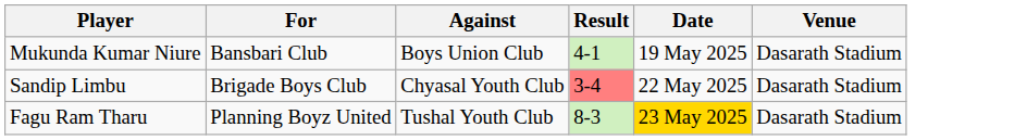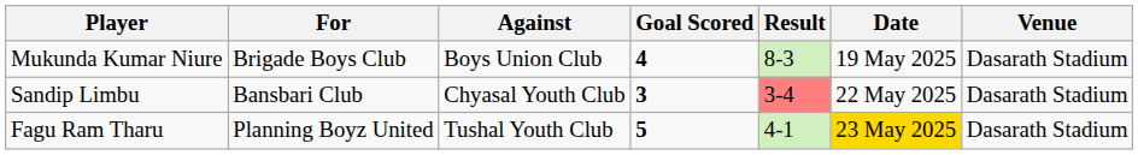 <table class="wikitable">
 <tr>
 <th>Player</th>
 <th>For</th>
 <th>Against</th>
+<th>Goal Scored</th>
 <th>Result</th>
 <th>Date</th>
 <th>Venue</th>
 </tr>
 <tr>
 <td align="left"> Mukunda Kumar Niure</td>
-<td align="left">Bansbari Club</td>
+<td align="left">Brigade Boys Club</td>
 <td>Boys Union Club</td>
-<td style="background:#D0F0C0;">4-1</td>
+<td><strong>4</strong></td>
+<td style="background:#D0F0C0;">8-3</td>
 <td>19 May 2025</td>
 <td>Dasarath Stadium</td>
 </tr>
 <tr>
 <td align="left"> Sandip Limbu</td>
-<td align="left">Brigade Boys Club</td>
+<td align="left">Bansbari Club</td>
 <td>Chyasal Youth Club</td>
+<td><strong>3</strong></td>
 <td style="background:#ff7f7f">3-4</td>
 <td>22 May 2025</td>
 <td>Dasarath Stadium</td>
 </tr>
 <tr>
 <td align="left"> Fagu Ram Tharu</td>
 <td align="left">Planning Boyz United</td>
 <td>Tushal Youth Club</td>
-<td style="background:#D0F0C0;">8-3</td>
+<td><strong>5</strong></td>
+<td style="background:#D0F0C0;">4-1</td>
 <td style="background: gold;">23 May 2025</td>
 <td>Dasarath Stadium</td>
 </tr>
 </table>
